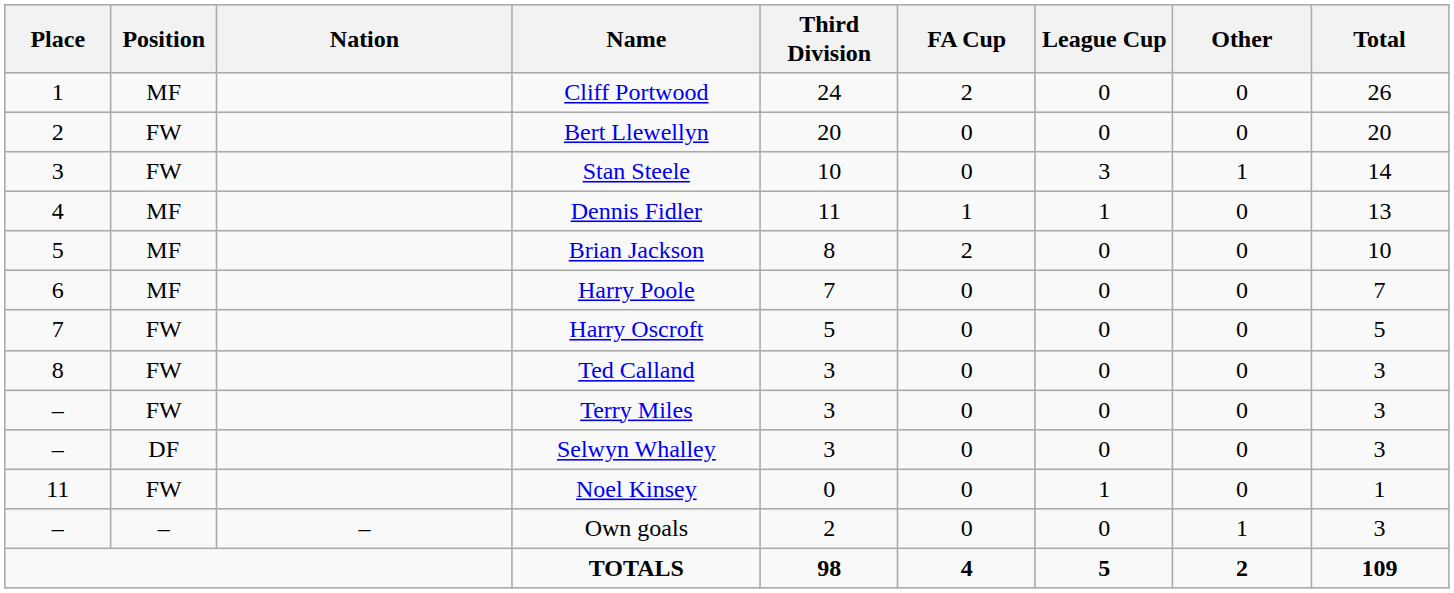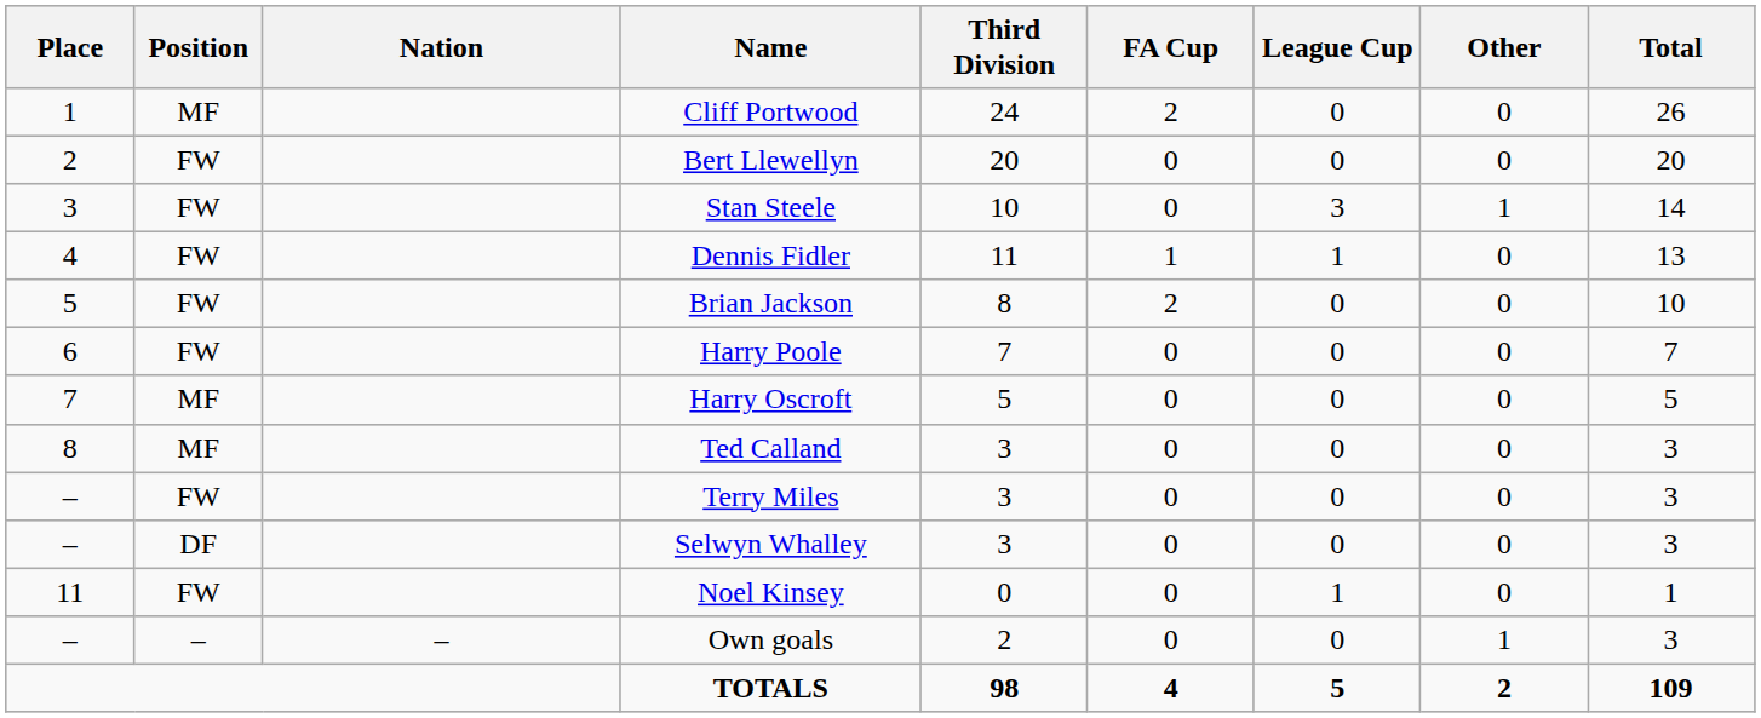 <table class="wikitable" style="font-size: 95%; text-align: center;">
 <tr>
 <th width=60>Place</th>
 <th width=60>Position</th>
 <th width=180>Nation</th>
 <th width=150>Name</th>
 <th width=80>Third Division</th>
 <th width=80>FA Cup</th>
 <th width=80>League Cup</th>
 <th width=80>Other</th>
 <th width=80>Total</th>
 </tr>
 <tr>
 <td>1</td>
 <td>MF</td>
 <td></td>
 <td><a href='#'>Cliff Portwood</a></td>
 <td>24</td>
 <td>2</td>
 <td>0</td>
 <td>0</td>
 <td>26</td>
 </tr>
 <tr>
 <td>2</td>
 <td>FW</td>
 <td></td>
 <td><a href='#'>Bert Llewellyn</a></td>
 <td>20</td>
 <td>0</td>
 <td>0</td>
 <td>0</td>
 <td>20</td>
 </tr>
 <tr>
 <td>3</td>
 <td>FW</td>
 <td></td>
 <td><a href='#'>Stan Steele</a></td>
 <td>10</td>
 <td>0</td>
 <td>3</td>
 <td>1</td>
 <td>14</td>
 </tr>
 <tr>
 <td>4</td>
-<td>MF</td>
+<td>FW</td>
 <td></td>
 <td><a href='#'>Dennis Fidler</a></td>
 <td>11</td>
 <td>1</td>
 <td>1</td>
 <td>0</td>
 <td>13</td>
 </tr>
 <tr>
 <td>5</td>
-<td>MF</td>
+<td>FW</td>
 <td></td>
 <td><a href='#'>Brian Jackson</a></td>
 <td>8</td>
 <td>2</td>
 <td>0</td>
 <td>0</td>
 <td>10</td>
 </tr>
 <tr>
 <td>6</td>
-<td>MF</td>
+<td>FW</td>
 <td></td>
 <td><a href='#'>Harry Poole</a></td>
 <td>7</td>
 <td>0</td>
 <td>0</td>
 <td>0</td>
 <td>7</td>
 </tr>
 <tr>
 <td>7</td>
-<td>FW</td>
+<td>MF</td>
 <td></td>
 <td><a href='#'>Harry Oscroft</a></td>
 <td>5</td>
 <td>0</td>
 <td>0</td>
 <td>0</td>
 <td>5</td>
 </tr>
 <tr>
 <td>8</td>
-<td>FW</td>
+<td>MF</td>
 <td></td>
 <td><a href='#'>Ted Calland</a></td>
 <td>3</td>
 <td>0</td>
 <td>0</td>
 <td>0</td>
 <td>3</td>
 </tr>
 <tr>
 <td>–</td>
 <td>FW</td>
 <td></td>
 <td><a href='#'>Terry Miles</a></td>
 <td>3</td>
 <td>0</td>
 <td>0</td>
 <td>0</td>
 <td>3</td>
 </tr>
 <tr>
 <td>–</td>
 <td>DF</td>
 <td></td>
 <td><a href='#'>Selwyn Whalley</a></td>
 <td>3</td>
 <td>0</td>
 <td>0</td>
 <td>0</td>
 <td>3</td>
 </tr>
 <tr>
 <td>11</td>
 <td>FW</td>
 <td></td>
 <td><a href='#'>Noel Kinsey</a></td>
 <td>0</td>
 <td>0</td>
 <td>1</td>
 <td>0</td>
 <td>1</td>
 </tr>
 <tr>
 <td>–</td>
 <td>–</td>
 <td>–</td>
 <td>Own goals</td>
 <td>2</td>
 <td>0</td>
 <td>0</td>
 <td>1</td>
 <td>3</td>
 </tr>
 <tr>
 <td colspan="3"></td>
 <td><strong>TOTALS</strong></td>
 <td><strong>98</strong></td>
 <td><strong>4</strong></td>
 <td><strong>5</strong></td>
 <td><strong>2</strong></td>
 <td><strong>109</strong></td>
 </tr>
 </table>
